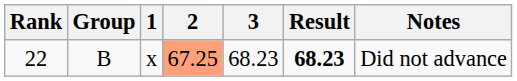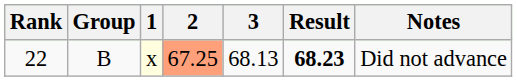 <table class="wikitable" style="text-align:center;">
 <tr bgcolor="bbf3bb">
 <th>Rank</th>
 <th>Group</th>
 <th>1</th>
 <th>2</th>
 <th>3</th>
 <th>Result</th>
 <th>Notes</th>
 </tr>
 <tr>
 <td>22</td>
 <td>B</td>
-<td>x</td>
+<td style="background: lightyellow;">x</td>
 <td style="background: lightsalmon;">67.25</td>
-<td>68.23</td>
+<td>68.13</td>
 <td><strong>68.23</strong></td>
 <td>Did not advance</td>
 </tr>
 </table>
